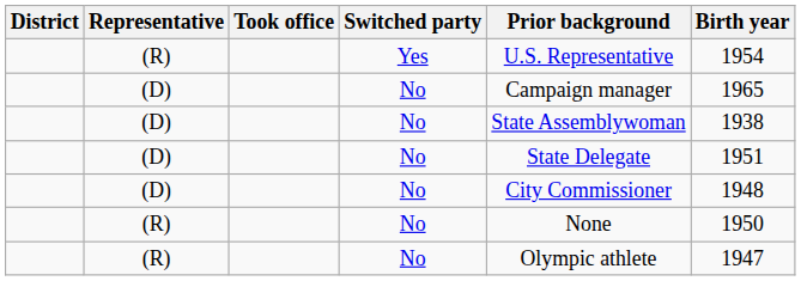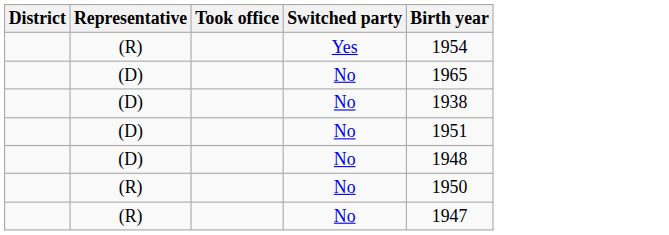 <table class="sortable wikitable" style="text-align:center">
 <tr>
 <th>District</th>
 <th>Representative</th>
 <th>Took office</th>
 <th>Switched party</th>
-<th>Prior background</th>
 <th>Birth year</th>
 </tr>
 <tr>
 <td></td>
 <td> (R)</td>
 <td></td>
 <td><a href='#'>Yes</a></td>
-<td><a href='#'>U.S. Representative</a></td>
 <td>1954</td>
 </tr>
 <tr>
 <td></td>
 <td> (D)</td>
 <td></td>
 <td><a href='#'>No</a></td>
-<td>Campaign manager</td>
 <td>1965</td>
 </tr>
 <tr>
 <td></td>
 <td> (D)</td>
 <td></td>
 <td><a href='#'>No</a></td>
-<td><a href='#'>State Assemblywoman</a></td>
 <td>1938</td>
 </tr>
 <tr>
 <td></td>
 <td> (D)</td>
 <td></td>
 <td><a href='#'>No</a></td>
-<td><a href='#'>State Delegate</a></td>
 <td>1951</td>
 </tr>
 <tr>
 <td></td>
 <td> (D)</td>
 <td></td>
 <td><a href='#'>No</a></td>
-<td><a href='#'>City Commissioner</a></td>
 <td>1948</td>
 </tr>
 <tr>
 <td></td>
 <td> (R)</td>
 <td></td>
 <td><a href='#'>No</a></td>
-<td>None</td>
 <td>1950</td>
 </tr>
 <tr>
 <td></td>
 <td> (R)</td>
 <td></td>
 <td><a href='#'>No</a></td>
-<td>Olympic athlete</td>
 <td>1947</td>
 </tr>
 </table>
